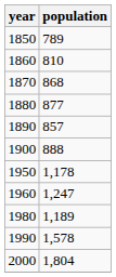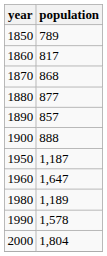 <table class="wikitable">
 <tr>
 <th>year</th>
 <th>population</th>
 </tr>
 <tr>
 <td>1850</td>
 <td>789</td>
 </tr>
 <tr>
 <td>1860</td>
-<td>810</td>
+<td>817</td>
 </tr>
 <tr>
 <td>1870</td>
 <td>868</td>
 </tr>
 <tr>
 <td>1880</td>
 <td>877</td>
 </tr>
 <tr>
 <td>1890</td>
 <td>857</td>
 </tr>
 <tr>
 <td>1900</td>
 <td>888</td>
 </tr>
 <tr>
 <td>1950</td>
-<td>1,178</td>
+<td>1,187</td>
 </tr>
 <tr>
 <td>1960</td>
-<td>1,247</td>
+<td>1,647</td>
 </tr>
 <tr>
 <td>1980</td>
 <td>1,189</td>
 </tr>
 <tr>
 <td>1990</td>
 <td>1,578</td>
 </tr>
 <tr>
 <td>2000</td>
 <td>1,804</td>
 </tr>
 <tr>
 </tr>
 </table>
